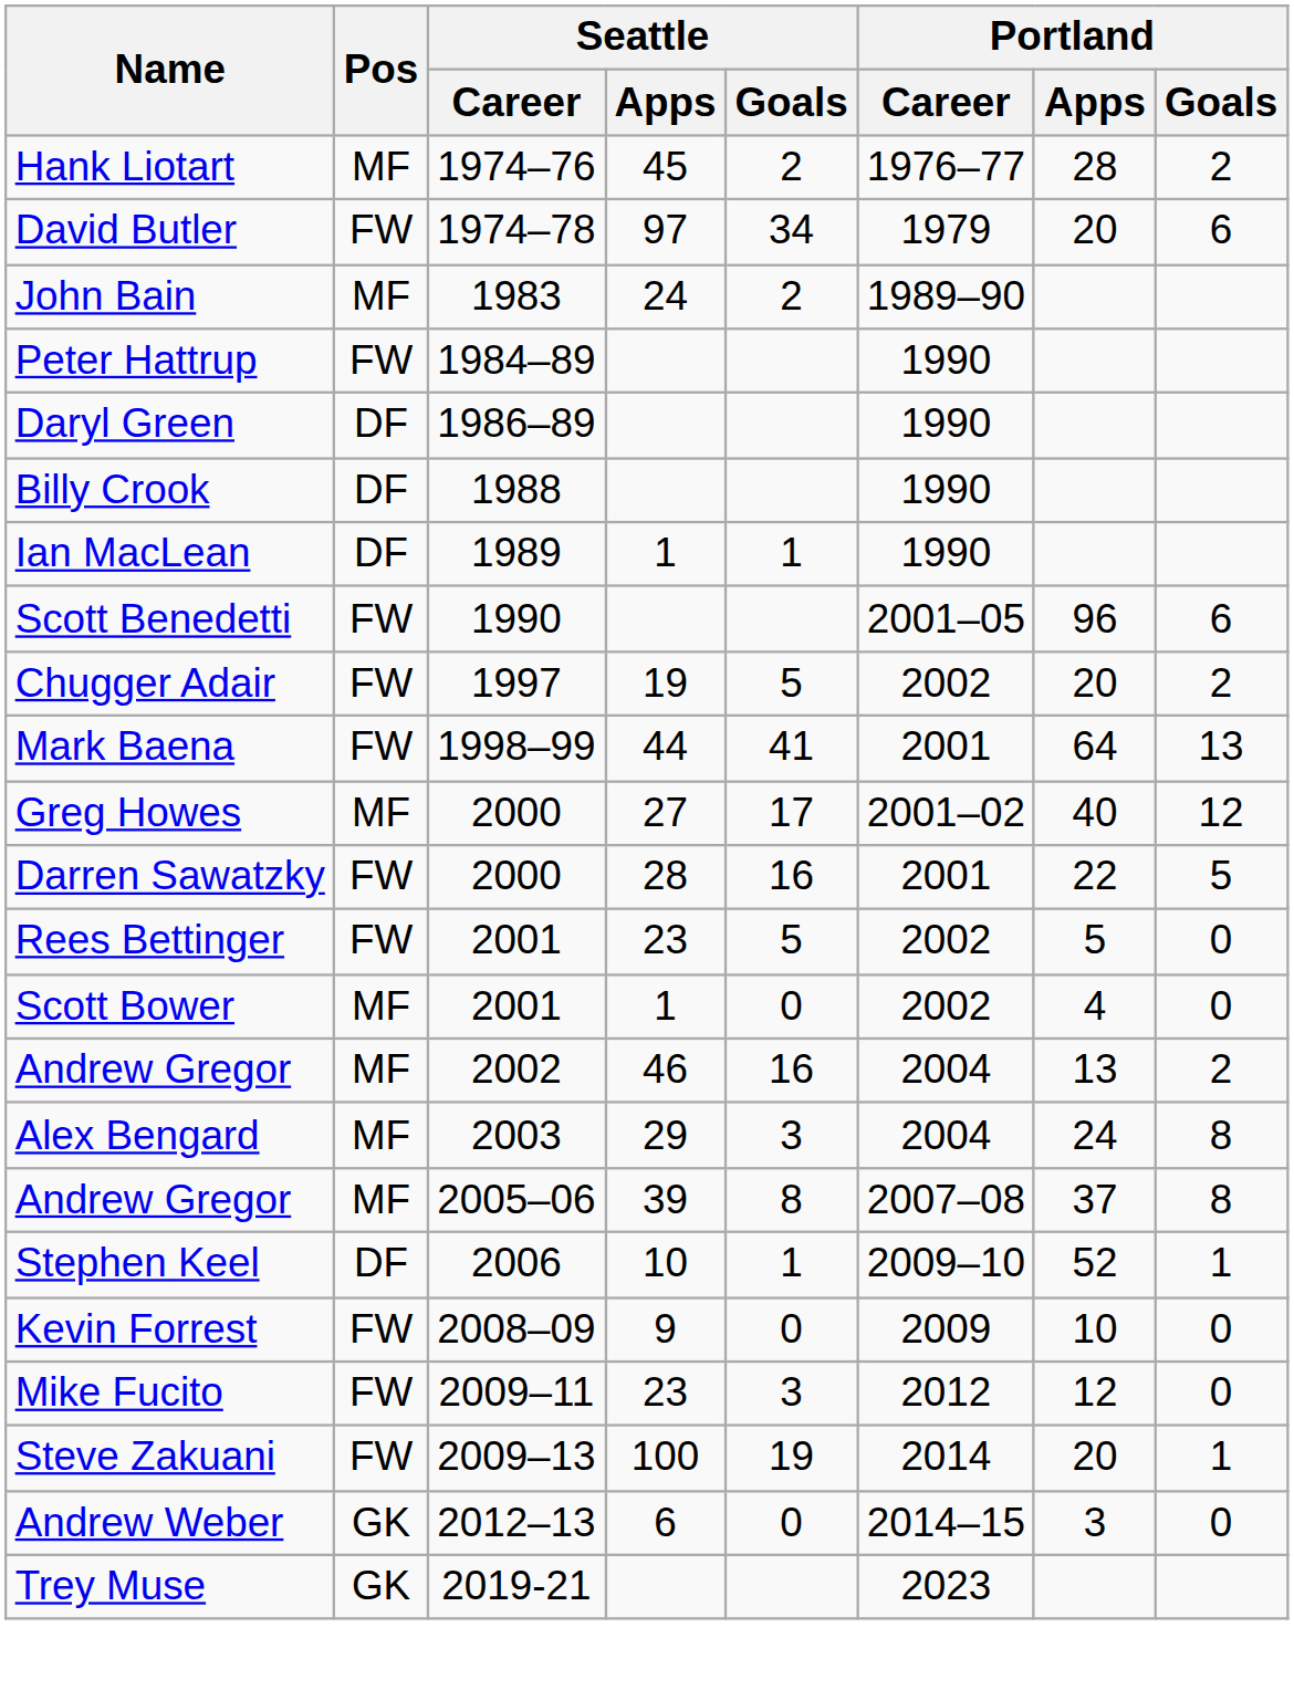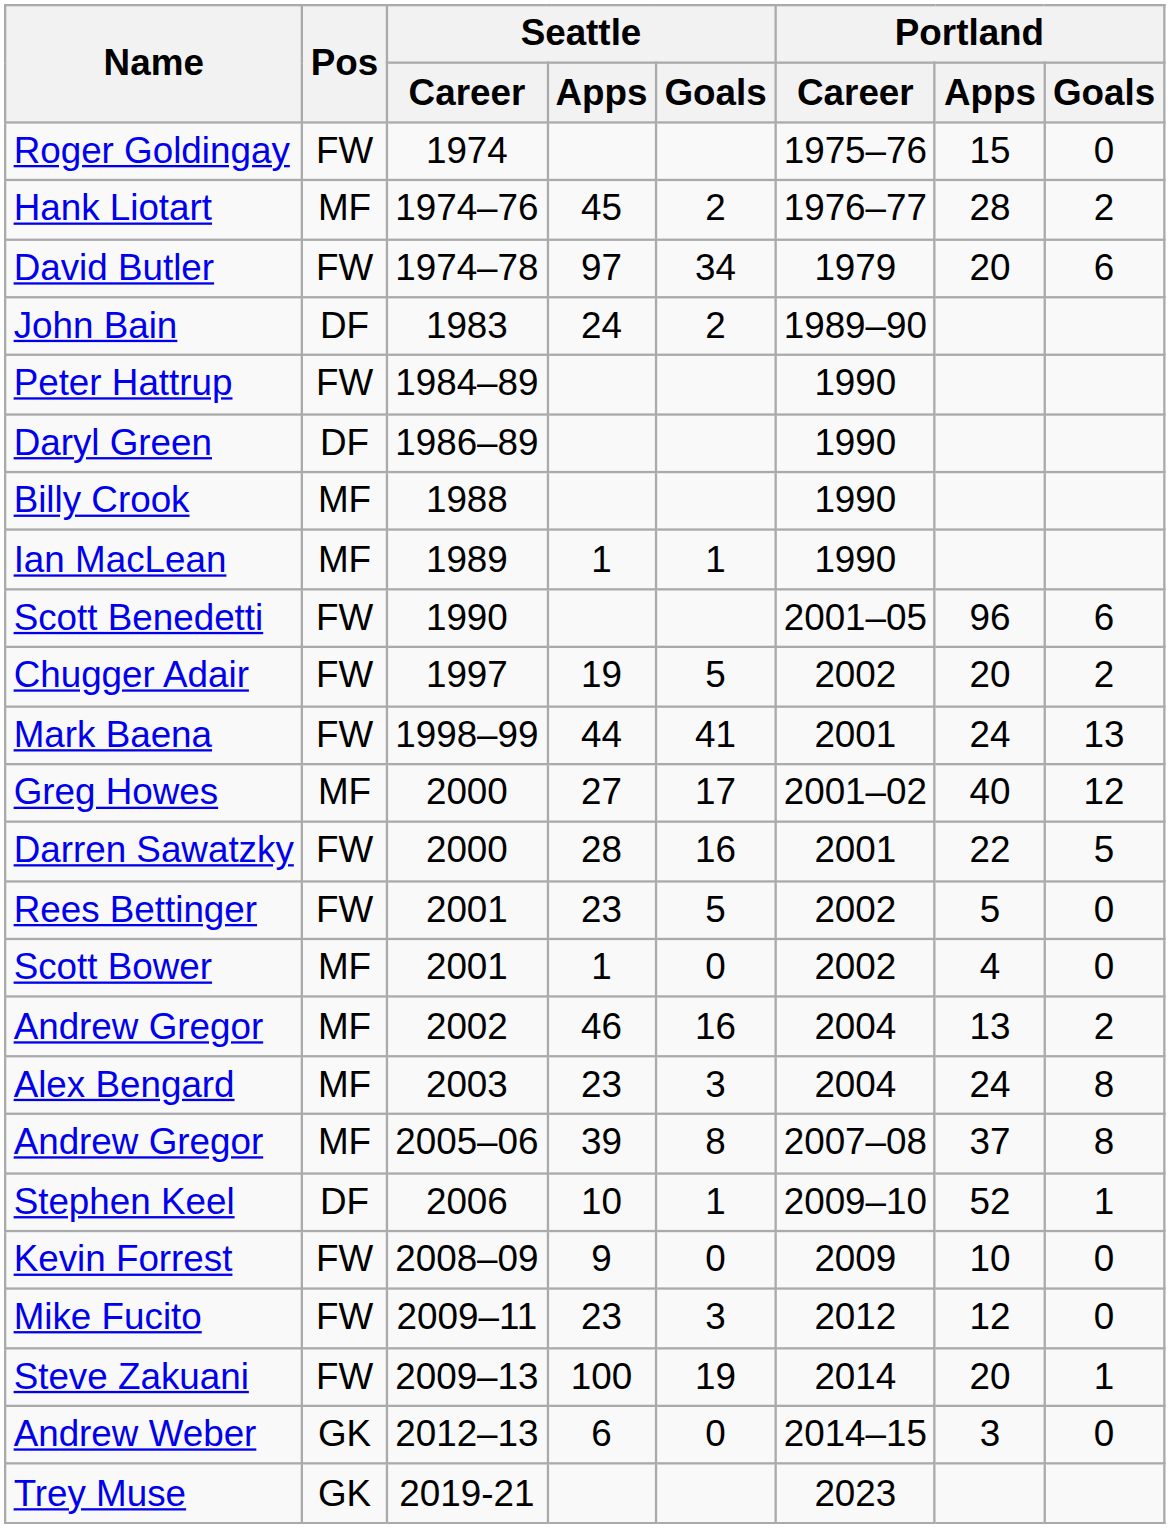 <table class="wikitable" style="text-align: center">
 <tr>
 <th rowspan=2>Name</th>
 <th rowspan=2>Pos</th>
 <th colspan=3>Seattle</th>
 <th colspan=3>Portland</th>
 </tr>
 <tr>
 <th>Career</th>
 <th>Apps</th>
 <th>Goals</th>
 <th>Career</th>
 <th>Apps</th>
 <th>Goals</th>
+</tr>
+<tr>
+<td align=left> <a href='#'>Roger Goldingay</a></td>
+<td>FW</td>
+<td>1974</td>
+<td></td>
+<td></td>
+<td>1975–76</td>
+<td>15</td>
+<td>0</td>
 </tr>
 <tr>
 <td align=left> <a href='#'>Hank Liotart</a></td>
 <td>MF</td>
 <td>1974–76</td>
 <td>45</td>
 <td>2</td>
 <td>1976–77</td>
 <td>28</td>
 <td>2</td>
 </tr>
 <tr>
 <td align=left> <a href='#'>David Butler</a></td>
 <td>FW</td>
 <td>1974–78</td>
 <td>97</td>
 <td>34</td>
 <td>1979</td>
 <td>20</td>
 <td>6</td>
 </tr>
 <tr>
 <td align=left> <a href='#'>John Bain</a></td>
-<td>MF</td>
+<td>DF</td>
 <td>1983</td>
 <td>24</td>
 <td>2</td>
 <td>1989–90</td>
 <td></td>
 <td></td>
 </tr>
 <tr>
 <td align=left> <a href='#'>Peter Hattrup</a></td>
 <td>FW</td>
 <td>1984–89</td>
 <td></td>
 <td></td>
 <td>1990</td>
 <td></td>
 <td></td>
 </tr>
 <tr>
 <td align=left> <a href='#'>Daryl Green</a></td>
 <td>DF</td>
 <td>1986–89</td>
 <td></td>
 <td></td>
 <td>1990</td>
 <td></td>
 <td></td>
 </tr>
 <tr>
 <td align=left> <a href='#'>Billy Crook</a></td>
-<td>DF</td>
+<td>MF</td>
 <td>1988</td>
 <td></td>
 <td></td>
 <td>1990</td>
 <td></td>
 <td></td>
 </tr>
 <tr>
 <td align=left> <a href='#'>Ian MacLean</a></td>
-<td>DF</td>
+<td>MF</td>
 <td>1989</td>
 <td>1</td>
 <td>1</td>
 <td>1990</td>
 <td></td>
 <td></td>
 </tr>
 <tr>
 <td align=left> <a href='#'>Scott Benedetti</a></td>
 <td>FW</td>
 <td>1990</td>
 <td></td>
 <td></td>
 <td>2001–05</td>
 <td>96</td>
 <td>6</td>
 </tr>
 <tr>
 <td align=left> <a href='#'>Chugger Adair</a></td>
 <td>FW</td>
 <td>1997</td>
 <td>19</td>
 <td>5</td>
 <td>2002</td>
 <td>20</td>
 <td>2</td>
 </tr>
 <tr>
 <td align=left> <a href='#'>Mark Baena</a></td>
 <td>FW</td>
 <td>1998–99</td>
 <td>44</td>
 <td>41</td>
 <td>2001</td>
-<td>64</td>
+<td>24</td>
 <td>13</td>
 </tr>
 <tr>
 <td align=left> <a href='#'>Greg Howes</a></td>
 <td>MF</td>
 <td>2000</td>
 <td>27</td>
 <td>17</td>
 <td>2001–02</td>
 <td>40</td>
 <td>12</td>
 </tr>
 <tr>
 <td align=left> <a href='#'>Darren Sawatzky</a></td>
 <td>FW</td>
 <td>2000</td>
 <td>28</td>
 <td>16</td>
 <td>2001</td>
 <td>22</td>
 <td>5</td>
 </tr>
 <tr>
 <td align=left> <a href='#'>Rees Bettinger</a></td>
 <td>FW</td>
 <td>2001</td>
 <td>23</td>
 <td>5</td>
 <td>2002</td>
 <td>5</td>
 <td>0</td>
 </tr>
 <tr>
 <td align=left> <a href='#'>Scott Bower</a></td>
 <td>MF</td>
 <td>2001</td>
 <td>1</td>
 <td>0</td>
 <td>2002</td>
 <td>4</td>
 <td>0</td>
 </tr>
 <tr>
 <td align=left> <a href='#'>Andrew Gregor</a></td>
 <td>MF</td>
 <td>2002</td>
 <td>46</td>
 <td>16</td>
 <td>2004</td>
 <td>13</td>
 <td>2</td>
 </tr>
 <tr>
 <td align=left> <a href='#'>Alex Bengard</a></td>
 <td>MF</td>
 <td>2003</td>
-<td>29</td>
+<td>23</td>
 <td>3</td>
 <td>2004</td>
 <td>24</td>
 <td>8</td>
 </tr>
 <tr>
 <td align=left> <a href='#'>Andrew Gregor</a></td>
 <td>MF</td>
 <td>2005–06</td>
 <td>39</td>
 <td>8</td>
 <td>2007–08</td>
 <td>37</td>
 <td>8</td>
 </tr>
 <tr>
 <td align=left> <a href='#'>Stephen Keel</a></td>
 <td>DF</td>
 <td>2006</td>
 <td>10</td>
 <td>1</td>
 <td>2009–10</td>
 <td>52</td>
 <td>1</td>
 </tr>
 <tr>
 <td align=left> <a href='#'>Kevin Forrest</a></td>
 <td>FW</td>
 <td>2008–09</td>
 <td>9</td>
 <td>0</td>
 <td>2009</td>
 <td>10</td>
 <td>0</td>
 </tr>
 <tr>
 <td align=left> <a href='#'>Mike Fucito</a></td>
 <td>FW</td>
 <td>2009–11</td>
 <td>23</td>
 <td>3</td>
 <td>2012</td>
 <td>12</td>
 <td>0</td>
 </tr>
 <tr>
 <td align=left> <a href='#'>Steve Zakuani</a></td>
 <td>FW</td>
 <td>2009–13</td>
 <td>100</td>
 <td>19</td>
 <td>2014</td>
 <td>20</td>
 <td>1</td>
 </tr>
 <tr>
 <td align=left> <a href='#'>Andrew Weber</a></td>
 <td>GK</td>
 <td>2012–13</td>
 <td>6</td>
 <td>0</td>
 <td>2014–15</td>
 <td>3</td>
 <td>0</td>
 </tr>
 <tr>
 <td align=left> <a href='#'>Trey Muse</a></td>
 <td>GK</td>
 <td>2019-21</td>
 <td></td>
 <td></td>
 <td>2023</td>
 <td></td>
 <td></td>
 </tr>
 </table>
